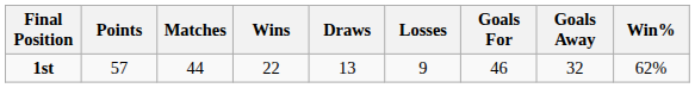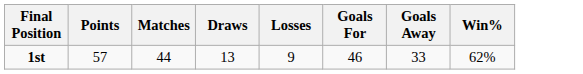 <table class="wikitable" style="font-size: 95%; text-align: center;">
 <tr>
 <th width=60>Final Position</th>
 <th width=60>Points</th>
 <th width=60>Matches</th>
-<th width=60>Wins</th>
 <th width=60>Draws</th>
 <th width=60>Losses</th>
 <th width=60>Goals For</th>
 <th width=60>Goals Away</th>
 <th width=60>Win%</th>
 </tr>
 <tr>
 <td><strong>1st</strong></td>
 <td>57</td>
 <td>44</td>
-<td>22</td>
 <td>13</td>
 <td>9</td>
 <td>46</td>
-<td>32</td>
+<td>33</td>
 <td>62%</td>
 </tr>
 </table>
